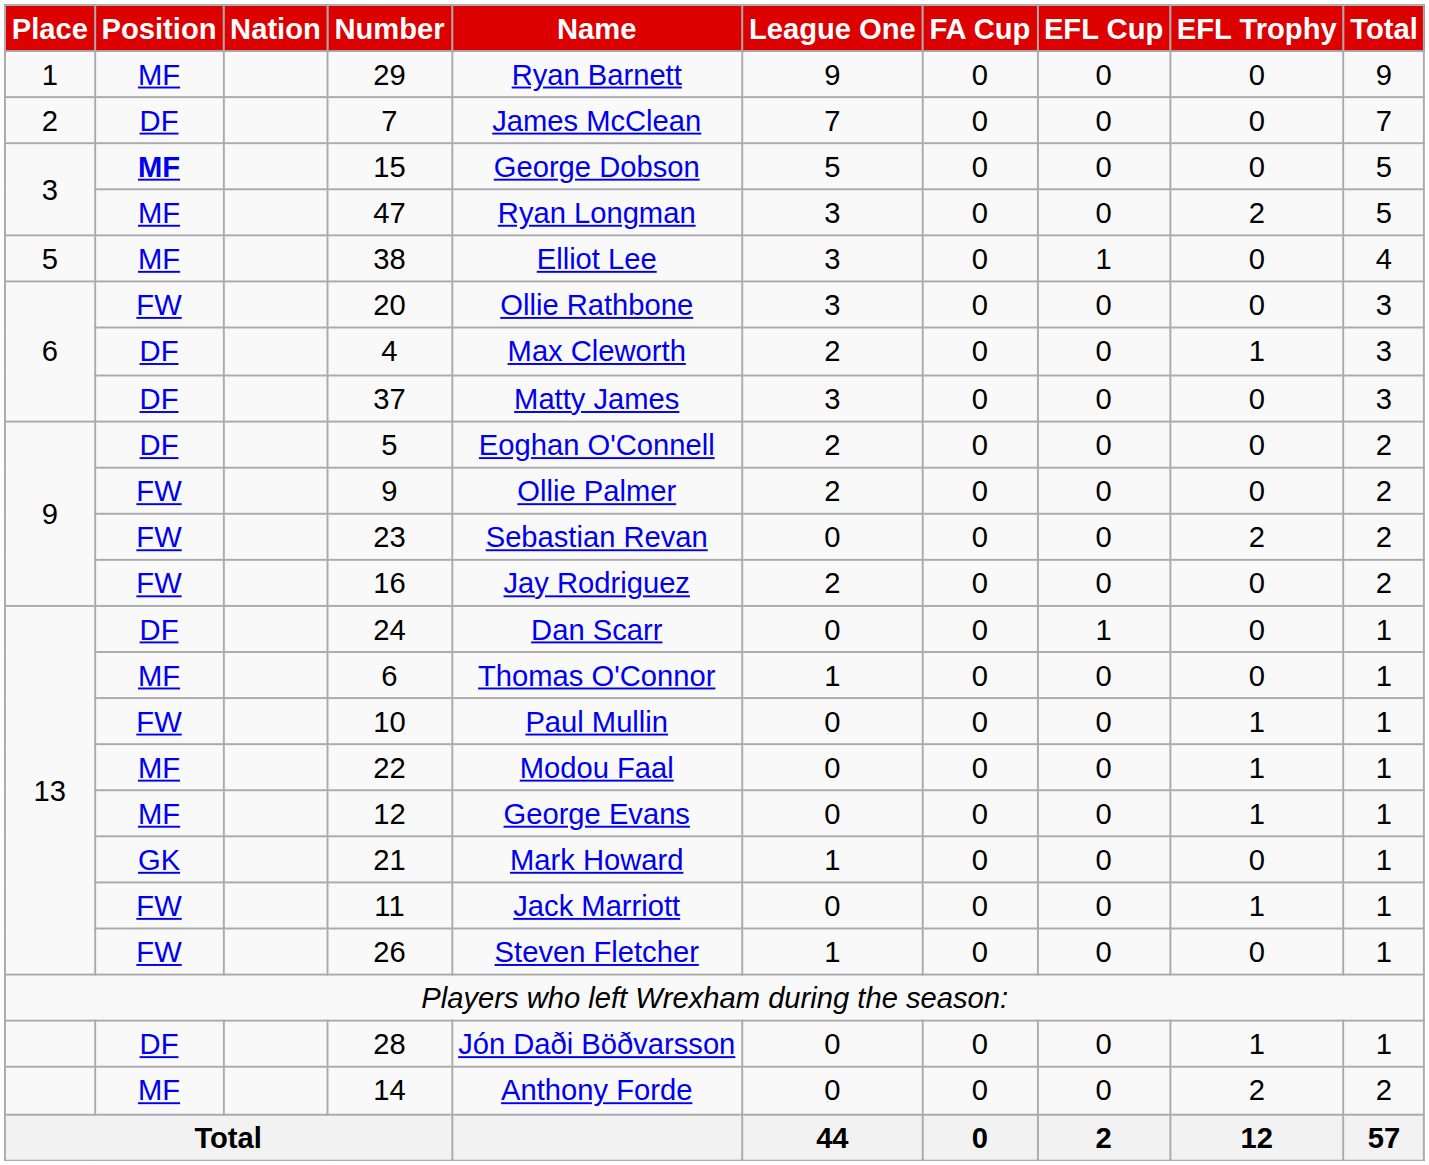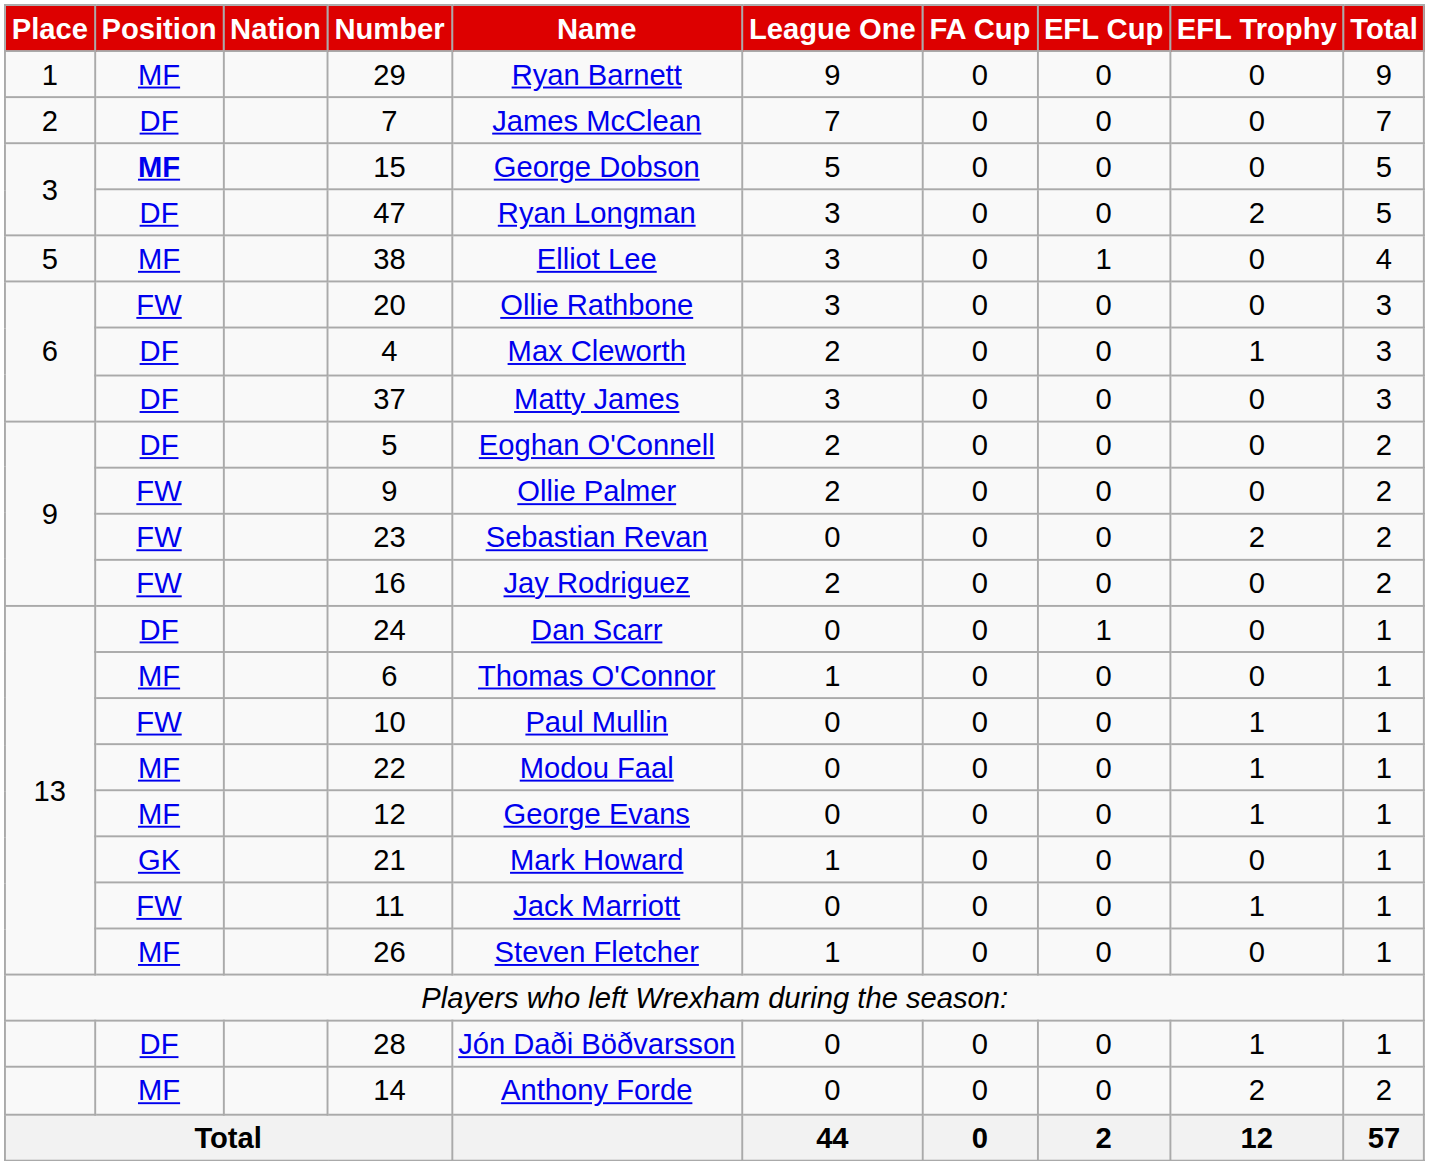 <table class="wikitable sortable" style="font-size: 95%; text-align: center">
 <tr>
 <th style="background:#d00; color:white; text-align:center;"!width=80>Place</th>
 <th style="background:#d00; color:white; text-align:center;"!width=80>Position</th>
 <th style="background:#d00; color:white; text-align:center;"!width=80>Nation</th>
 <th style="background:#d00; color:white; text-align:center;"!width=80>Number</th>
 <th style="background:#d00; color:white; text-align:center;"!width=150>Name</th>
 <th style="background:#d00; color:white; text-align:center;"!width=150>League One</th>
 <th style="background:#d00; color:white; text-align:center;"!width=150>FA Cup</th>
 <th style="background:#d00; color:white; text-align:center;"!width=150>EFL Cup</th>
 <th style="background:#d00; color:white; text-align:center;"!width=150>EFL Trophy</th>
 <th style="background:#d00; color:white; text-align:center;"!width=80>Total</th>
 </tr>
 <tr>
 <td rowspan=1>1</td>
 <td><a href='#'>MF</a></td>
 <td></td>
 <td>29</td>
 <td><a href='#'>Ryan Barnett</a></td>
 <td>9</td>
 <td>0</td>
 <td>0</td>
 <td>0</td>
 <td>9</td>
 </tr>
 <tr>
 <td rowspan=1>2</td>
 <td><a href='#'>DF</a></td>
 <td></td>
 <td>7</td>
 <td><a href='#'>James McClean</a></td>
 <td>7</td>
 <td>0</td>
 <td>0</td>
 <td>0</td>
 <td>7</td>
 </tr>
 <tr>
 <td rowspan=2>3</td>
 <td><strong><a href='#'>MF</a></strong></td>
 <td></td>
 <td>15</td>
 <td><a href='#'>George Dobson</a></td>
 <td>5</td>
 <td>0</td>
 <td>0</td>
 <td>0</td>
 <td>5</td>
 </tr>
 <tr>
-<td><a href='#'>MF</a></td>
+<td><a href='#'>DF</a></td>
 <td></td>
 <td>47</td>
 <td><a href='#'>Ryan Longman</a></td>
 <td>3</td>
 <td>0</td>
 <td>0</td>
 <td>2</td>
 <td>5</td>
 </tr>
 <tr>
 <td rowspan=1>5</td>
 <td><a href='#'>MF</a></td>
 <td></td>
 <td>38</td>
 <td><a href='#'>Elliot Lee</a></td>
 <td>3</td>
 <td>0</td>
 <td>1</td>
 <td>0</td>
 <td>4</td>
 </tr>
 <tr>
 <td rowspan=3>6</td>
 <td><a href='#'>FW</a></td>
 <td></td>
 <td>20</td>
 <td><a href='#'>Ollie Rathbone</a></td>
 <td>3</td>
 <td>0</td>
 <td>0</td>
 <td>0</td>
 <td>3</td>
 </tr>
 <tr>
 <td><a href='#'>DF</a></td>
 <td></td>
 <td>4</td>
 <td><a href='#'>Max Cleworth</a></td>
 <td>2</td>
 <td>0</td>
 <td>0</td>
 <td>1</td>
 <td>3</td>
 </tr>
 <tr>
 <td><a href='#'>DF</a></td>
 <td></td>
 <td>37</td>
 <td><a href='#'>Matty James</a></td>
 <td>3</td>
 <td>0</td>
 <td>0</td>
 <td>0</td>
 <td>3</td>
 </tr>
 <tr>
 <td rowspan=4>9</td>
 <td><a href='#'>DF</a></td>
 <td></td>
 <td>5</td>
 <td><a href='#'>Eoghan O'Connell</a></td>
 <td>2</td>
 <td>0</td>
 <td>0</td>
 <td>0</td>
 <td>2</td>
 </tr>
 <tr>
 <td><a href='#'>FW</a></td>
 <td></td>
 <td>9</td>
 <td><a href='#'>Ollie Palmer</a></td>
 <td>2</td>
 <td>0</td>
 <td>0</td>
 <td>0</td>
 <td>2</td>
 </tr>
 <tr>
 <td><a href='#'>FW</a></td>
 <td></td>
 <td>23</td>
 <td><a href='#'>Sebastian Revan</a></td>
 <td>0</td>
 <td>0</td>
 <td>0</td>
 <td>2</td>
 <td>2</td>
 </tr>
 <tr>
 <td><a href='#'>FW</a></td>
 <td></td>
 <td>16</td>
 <td><a href='#'>Jay Rodriguez</a></td>
 <td>2</td>
 <td>0</td>
 <td>0</td>
 <td>0</td>
 <td>2</td>
 </tr>
 <tr>
 <td rowspan=8>13</td>
 <td><a href='#'>DF</a></td>
 <td></td>
 <td>24</td>
 <td><a href='#'>Dan Scarr</a></td>
 <td>0</td>
 <td>0</td>
 <td>1</td>
 <td>0</td>
 <td>1</td>
 </tr>
 <tr>
 <td><a href='#'>MF</a></td>
 <td></td>
 <td>6</td>
 <td><a href='#'>Thomas O'Connor</a></td>
 <td>1</td>
 <td>0</td>
 <td>0</td>
 <td>0</td>
 <td>1</td>
 </tr>
 <tr>
 <td><a href='#'>FW</a></td>
 <td></td>
 <td>10</td>
 <td><a href='#'>Paul Mullin</a></td>
 <td>0</td>
 <td>0</td>
 <td>0</td>
 <td>1</td>
 <td>1</td>
 </tr>
 <tr>
 <td><a href='#'>MF</a></td>
 <td></td>
 <td>22</td>
 <td><a href='#'>Modou Faal</a></td>
 <td>0</td>
 <td>0</td>
 <td>0</td>
 <td>1</td>
 <td>1</td>
 </tr>
 <tr>
 <td><a href='#'>MF</a></td>
 <td></td>
 <td>12</td>
 <td><a href='#'>George Evans</a></td>
 <td>0</td>
 <td>0</td>
 <td>0</td>
 <td>1</td>
 <td>1</td>
 </tr>
 <tr>
 <td><a href='#'>GK</a></td>
 <td></td>
 <td>21</td>
 <td><a href='#'>Mark Howard</a></td>
 <td>1</td>
 <td>0</td>
 <td>0</td>
 <td>0</td>
 <td>1</td>
 </tr>
 <tr>
 <td><a href='#'>FW</a></td>
 <td></td>
 <td>11</td>
 <td><a href='#'>Jack Marriott</a></td>
 <td>0</td>
 <td>0</td>
 <td>0</td>
 <td>1</td>
 <td>1</td>
 </tr>
 <tr>
-<td><a href='#'>FW</a></td>
+<td><a href='#'>MF</a></td>
 <td></td>
 <td>26</td>
 <td><a href='#'>Steven Fletcher</a></td>
 <td>1</td>
 <td>0</td>
 <td>0</td>
 <td>0</td>
 <td>1</td>
 </tr>
 <tr>
 <td colspan="14"><em>Players who left Wrexham during the season:</em></td>
 </tr>
 <tr>
 <td></td>
 <td><a href='#'>DF</a></td>
 <td></td>
 <td>28</td>
 <td><a href='#'>Jón Daði Böðvarsson</a></td>
 <td>0</td>
 <td>0</td>
 <td>0</td>
 <td>1</td>
 <td>1</td>
 </tr>
 <tr>
 <td></td>
 <td><a href='#'>MF</a></td>
 <td></td>
 <td>14</td>
 <td><a href='#'>Anthony Forde</a></td>
 <td>0</td>
 <td>0</td>
 <td>0</td>
 <td>2</td>
 <td>2</td>
 </tr>
 <tr>
 <th colspan=4>Total</th>
 <th></th>
 <th>44</th>
 <th>0</th>
 <th>2</th>
 <th>12</th>
 <th>57</th>
 </tr>
 <tr>
 </tr>
 </table>
